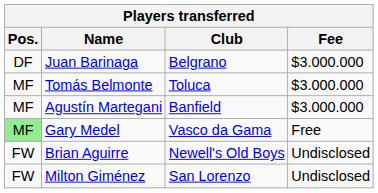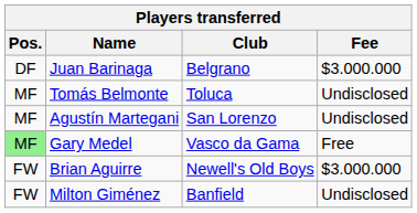 <table class="wikitable" style="font-size:95%;">
 <tr>
 <th colspan="5">Players transferred</th>
 </tr>
 <tr>
 <th>Pos.</th>
 <th>Name</th>
 <th>Club</th>
 <th>Fee</th>
 </tr>
 <tr>
 <td align="center">DF</td>
 <td> <a href='#'>Juan Barinaga</a></td>
 <td> <a href='#'>Belgrano</a></td>
 <td>$3.000.000</td>
 </tr>
 <tr>
 <td align="center">MF</td>
 <td> <a href='#'>Tomás Belmonte</a></td>
 <td> <a href='#'>Toluca</a></td>
-<td>$3.000.000</td>
+<td>Undisclosed</td>
 </tr>
 <tr>
 <td align="center">MF</td>
 <td> <a href='#'>Agustín Martegani</a></td>
-<td> <a href='#'>Banfield</a></td>
-<td>$3.000.000</td>
+<td> <a href='#'>San Lorenzo</a></td>
+<td>Undisclosed</td>
 </tr>
 <tr>
 <td align="center" style="background: lightgreen;">MF</td>
 <td> <a href='#'>Gary Medel</a></td>
 <td> <a href='#'>Vasco da Gama</a></td>
 <td>Free</td>
 </tr>
 <tr>
 <td align="center">FW</td>
 <td> <a href='#'>Brian Aguirre</a></td>
 <td> <a href='#'>Newell's Old Boys</a></td>
-<td>Undisclosed</td>
+<td>$3.000.000</td>
 </tr>
 <tr>
 <td align="center">FW</td>
 <td> <a href='#'>Milton Giménez</a></td>
-<td> <a href='#'>San Lorenzo</a></td>
+<td> <a href='#'>Banfield</a></td>
 <td>Undisclosed</td>
 </tr>
 </table>
